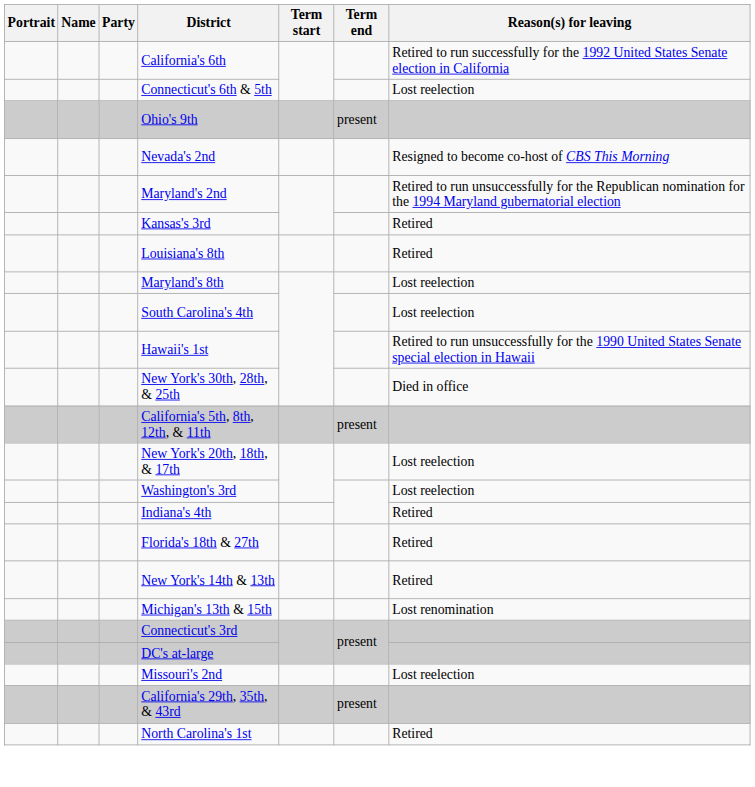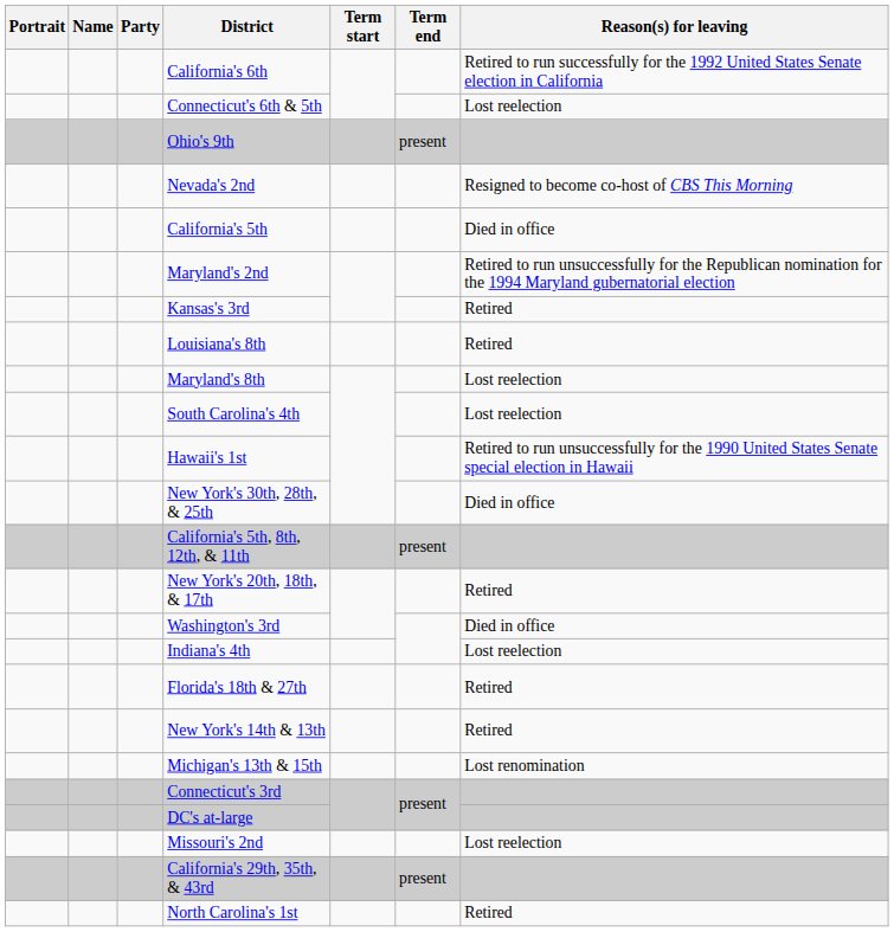 <table class="wikitable sortable">
 <tr>
 <th>Portrait</th>
 <th>Name<br></th>
 <th>Party</th>
 <th>District</th>
 <th>Term start</th>
 <th>Term end</th>
 <th>Reason(s) for leaving</th>
 </tr>
 <tr>
 <td></td>
 <td><br><br></td>
 <td></td>
 <td><a href='#'>California's 6th</a></td>
 <td rowspan=2></td>
 <td></td>
 <td>Retired to run successfully for the <a href='#'>1992 United States Senate election in California</a></td>
 </tr>
 <tr>
 <td></td>
 <td><br></td>
 <td></td>
 <td><a href='#'>Connecticut's 6th</a> & <a href='#'>5th</a></td>
 <td></td>
 <td>Lost reelection</td>
 </tr>
 <tr style="background:#ccc;">
 <td></td>
 <td><br><br></td>
 <td></td>
 <td><a href='#'>Ohio's 9th</a></td>
 <td></td>
 <td>present</td>
 <td></td>
 </tr>
 <tr>
 <td></td>
 <td><br><br></td>
 <td></td>
 <td><a href='#'>Nevada's 2nd</a></td>
 <td></td>
 <td></td>
 <td>Resigned to become co-host of <em><a href='#'>CBS This Morning</a></em></td>
+</tr>
+<tr>
+<td></td>
+<td><br><br></td>
+<td></td>
+<td><a href='#'>California's 5th</a></td>
+<td></td>
+<td></td>
+<td>Died in office</td>
 </tr>
 <tr>
 <td></td>
 <td><br></td>
 <td></td>
 <td><a href='#'>Maryland's 2nd</a></td>
 <td rowspan=2></td>
 <td></td>
 <td>Retired to run unsuccessfully for the Republican nomination for the <a href='#'>1994 Maryland gubernatorial election</a></td>
 </tr>
 <tr>
 <td></td>
 <td><br></td>
 <td></td>
 <td><a href='#'>Kansas's 3rd</a></td>
 <td></td>
 <td>Retired</td>
 </tr>
 <tr>
 <td></td>
 <td><br><br></td>
 <td></td>
 <td><a href='#'>Louisiana's 8th</a></td>
 <td></td>
 <td></td>
 <td>Retired</td>
 </tr>
 <tr>
 <td></td>
 <td><br></td>
 <td></td>
 <td><a href='#'>Maryland's 8th</a></td>
 <td rowspan=4></td>
 <td></td>
 <td>Lost reelection</td>
 </tr>
 <tr>
 <td></td>
 <td><br><br></td>
 <td></td>
 <td><a href='#'>South Carolina's 4th</a></td>
 <td></td>
 <td>Lost reelection</td>
 </tr>
 <tr>
 <td></td>
 <td><br><br></td>
 <td></td>
 <td><a href='#'>Hawaii's 1st</a></td>
 <td></td>
 <td>Retired to run unsuccessfully for the <a href='#'>1990 United States Senate special election in Hawaii</a></td>
 </tr>
 <tr>
 <td></td>
 <td><br></td>
 <td></td>
 <td><a href='#'>New York's 30th</a>, <a href='#'>28th</a>, & <a href='#'>25th</a></td>
 <td></td>
 <td>Died in office</td>
 </tr>
 <tr style="background:#ccc;">
 <td></td>
 <td><br><br></td>
 <td></td>
 <td><a href='#'>California's 5th</a>, <a href='#'>8th</a>, <a href='#'>12th</a>, & <a href='#'>11th</a></td>
 <td></td>
 <td>present</td>
 <td></td>
 </tr>
 <tr>
 <td></td>
 <td><br></td>
 <td></td>
 <td><a href='#'>New York's 20th</a>, <a href='#'>18th</a>, & <a href='#'>17th</a></td>
 <td rowspan=2></td>
 <td></td>
-<td>Lost reelection</td>
+<td>Retired</td>
 </tr>
 <tr>
 <td></td>
 <td><br></td>
 <td></td>
 <td><a href='#'>Washington's 3rd</a></td>
 <td rowspan=2></td>
-<td>Lost reelection</td>
+<td>Died in office</td>
 </tr>
 <tr>
 <td></td>
 <td><br></td>
 <td></td>
 <td><a href='#'>Indiana's 4th</a></td>
 <td></td>
-<td>Retired</td>
+<td>Lost reelection</td>
 </tr>
 <tr>
 <td></td>
 <td><br><br></td>
 <td></td>
 <td><a href='#'>Florida's 18th</a> & <a href='#'>27th</a></td>
 <td></td>
 <td></td>
 <td>Retired</td>
 </tr>
 <tr>
 <td></td>
 <td><br><br></td>
 <td></td>
 <td><a href='#'>New York's 14th</a> & <a href='#'>13th</a></td>
 <td></td>
 <td></td>
 <td>Retired</td>
 </tr>
 <tr>
 <td></td>
 <td><br></td>
 <td></td>
 <td><a href='#'>Michigan's 13th</a> & <a href='#'>15th</a></td>
 <td></td>
 <td></td>
 <td>Lost renomination</td>
 </tr>
 <tr style="background:#ccc;">
 <td></td>
 <td><br></td>
 <td></td>
 <td><a href='#'>Connecticut's 3rd</a></td>
 <td rowspan=2></td>
 <td rowspan=2>present</td>
 <td></td>
 </tr>
 <tr style="background:#ccc;">
 <td></td>
 <td><br></td>
 <td></td>
 <td><a href='#'>DC's at-large</a></td>
 <td></td>
 </tr>
 <tr>
 <td></td>
 <td><br></td>
 <td></td>
 <td><a href='#'>Missouri's 2nd</a></td>
 <td></td>
 <td></td>
 <td>Lost reelection</td>
 </tr>
 <tr style="background:#ccc;">
 <td></td>
 <td><br></td>
 <td></td>
 <td><a href='#'>California's 29th</a>, <a href='#'>35th</a>, & <a href='#'>43rd</a></td>
 <td></td>
 <td>present</td>
 <td></td>
 </tr>
 <tr>
 <td></td>
 <td><br></td>
 <td></td>
 <td><a href='#'>North Carolina's 1st</a></td>
 <td></td>
 <td></td>
 <td>Retired</td>
 </tr>
 </table>
